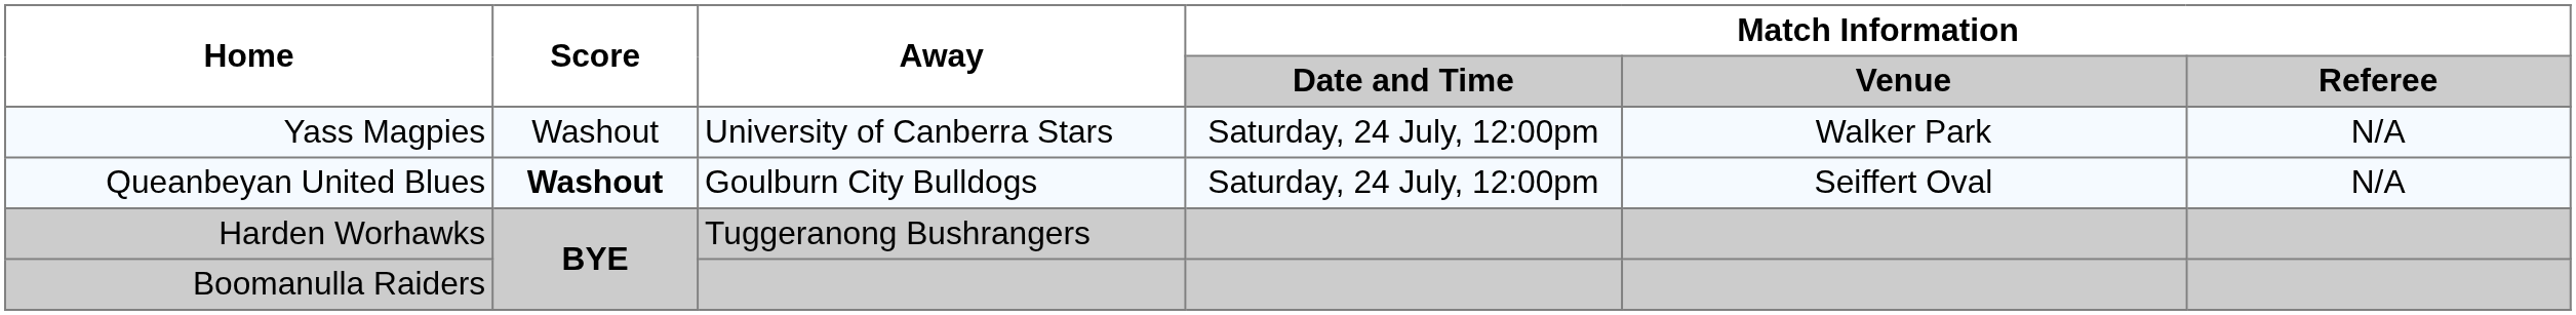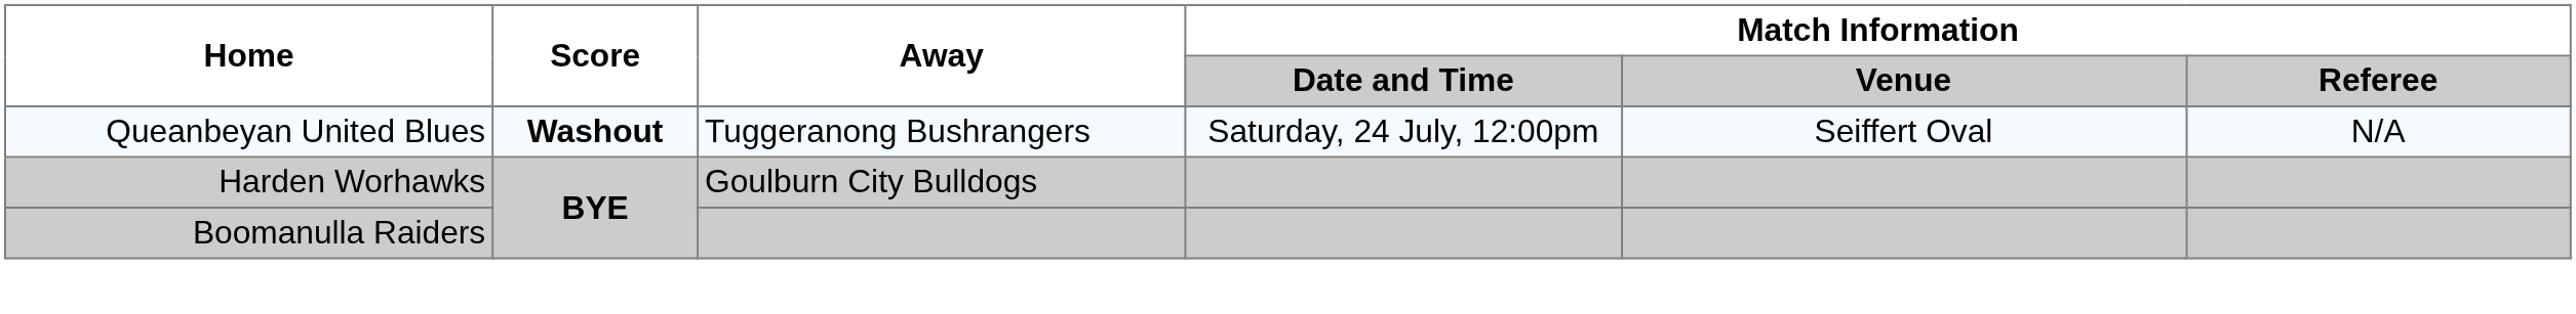 <table border="1" cellpadding="3" cellspacing="0" width="100%" style="border-collapse:collapse;  text-align:center;">
 <tr>
 <th rowspan="2" width="19%">Home</th>
 <th rowspan="2" width="8%">Score</th>
 <th rowspan="2" width="19%">Away</th>
 <th colspan="3">Match Information</th>
 </tr>
 <tr bgcolor="#CCCCCC">
 <th width="17%">Date and Time</th>
 <th width="22%">Venue</th>
 <th width="50%">Referee</th>
 </tr>
 <tr style="text-align:center; background:#f5faff;">
-<td align="right">Yass Magpies </td>
-<td>Washout</td>
-<td align="left"> University of Canberra Stars</td>
-<td>Saturday, 24 July, 12:00pm</td>
-<td>Walker Park</td>
-<td>N/A</td>
-</tr>
-<tr style="text-align:center; background:#f5faff;">
 <td align="right">Queanbeyan United Blues </td>
 <td><strong>Washout</strong></td>
-<td align="left"> Goulburn City Bulldogs</td>
+<td align="left"> Tuggeranong Bushrangers</td>
 <td>Saturday, 24 July, 12:00pm</td>
 <td>Seiffert Oval</td>
 <td>N/A</td>
 </tr>
 <tr style="text-align:center; background:#CCCCCC;">
 <td align="right">Harden Worhawks </td>
 <td rowspan="2"><strong>BYE</strong></td>
-<td align="left"> Tuggeranong Bushrangers</td>
+<td align="left"> Goulburn City Bulldogs</td>
 <td></td>
 <td></td>
 <td></td>
 </tr>
 <tr style="text-align:center; background:#CCCCCC;">
 <td align="right">Boomanulla Raiders </td>
 <td></td>
 <td></td>
 <td></td>
 <td></td>
 </tr>
 </table>
